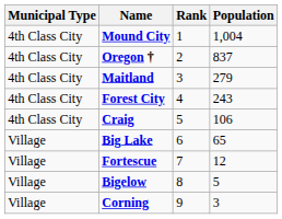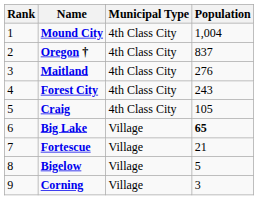 <table class="wikitable sortable">
 <tr>
+<th>Rank</th>
+<th>Name</th>
 <th>Municipal Type</th>
-<th>Name</th>
-<th>Rank</th>
 <th>Population</th>
 </tr>
 <tr>
+<td>1</td>
+<td><strong><a href='#'>Mound City</a></strong></td>
 <td>4th Class City</td>
-<td><strong><a href='#'>Mound City</a></strong></td>
-<td>1</td>
 <td>1,004</td>
 </tr>
 <tr>
+<td>2</td>
+<td><strong><a href='#'>Oregon</a> †</strong></td>
 <td>4th Class City</td>
-<td><strong><a href='#'>Oregon</a> †</strong></td>
-<td>2</td>
 <td>837</td>
 </tr>
 <tr>
+<td>3</td>
+<td><strong><a href='#'>Maitland</a></strong></td>
 <td>4th Class City</td>
-<td><strong><a href='#'>Maitland</a></strong></td>
-<td>3</td>
-<td>279</td>
+<td>276</td>
 </tr>
 <tr>
+<td>4</td>
+<td><strong><a href='#'>Forest City</a></strong></td>
 <td>4th Class City</td>
-<td><strong><a href='#'>Forest City</a></strong></td>
-<td>4</td>
 <td>243</td>
 </tr>
 <tr>
+<td>5</td>
+<td><strong><a href='#'>Craig</a></strong></td>
 <td>4th Class City</td>
-<td><strong><a href='#'>Craig</a></strong></td>
-<td>5</td>
-<td>106</td>
+<td>105</td>
 </tr>
 <tr>
+<td>6</td>
+<td><strong><a href='#'>Big Lake</a></strong></td>
 <td>Village</td>
-<td><strong><a href='#'>Big Lake</a></strong></td>
-<td>6</td>
-<td>65</td>
+<td><strong>65</strong></td>
 </tr>
 <tr>
+<td>7</td>
+<td><strong><a href='#'>Fortescue</a></strong></td>
 <td>Village</td>
-<td><strong><a href='#'>Fortescue</a></strong></td>
-<td>7</td>
-<td>12</td>
+<td>21</td>
 </tr>
 <tr>
+<td>8</td>
+<td><strong><a href='#'>Bigelow</a></strong></td>
 <td>Village</td>
-<td><strong><a href='#'>Bigelow</a></strong></td>
-<td>8</td>
 <td>5</td>
 </tr>
 <tr>
+<td>9</td>
+<td><strong><a href='#'>Corning</a></strong></td>
 <td>Village</td>
-<td><strong><a href='#'>Corning</a></strong></td>
-<td>9</td>
 <td>3</td>
 </tr>
 </table>
